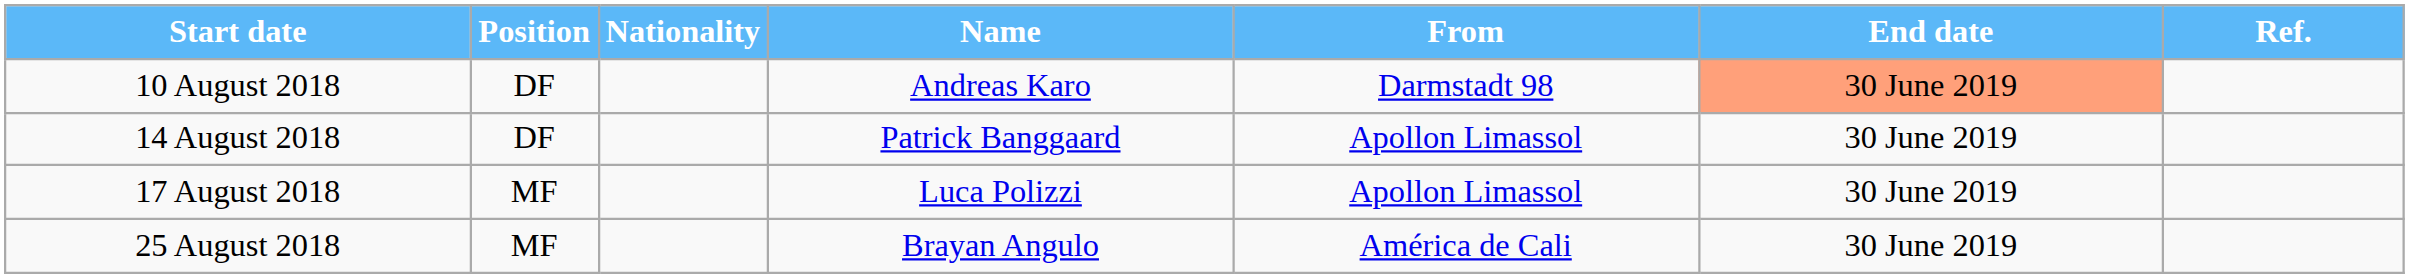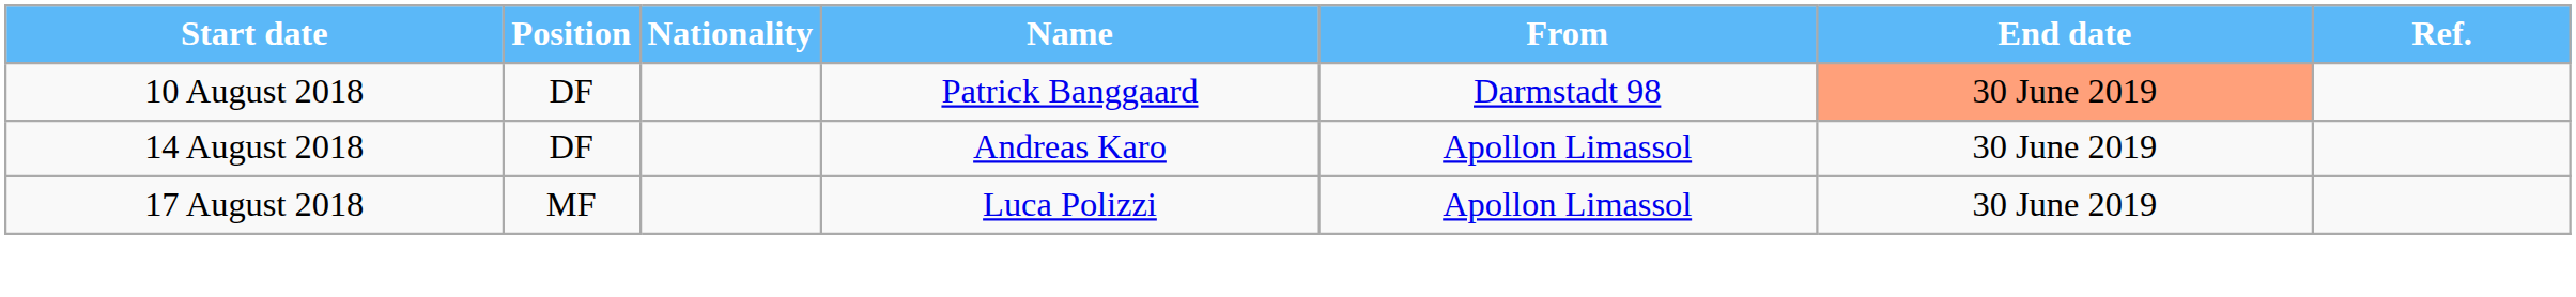 <table class="wikitable"  style="text-align:center; font-size:90%; ">
 <tr>
 <th style="background:#5BB8F8; color:white; width:200px;">Start date</th>
 <th style="background:#5BB8F8; color:white; width:50px;">Position</th>
 <th style="background:#5BB8F8; color:white; width:50px;">Nationality</th>
 <th style="background:#5BB8F8; color:white; width:200px;">Name</th>
 <th style="background:#5BB8F8; color:white; width:200px;">From</th>
 <th style="background:#5BB8F8; color:white; width:200px;">End date</th>
 <th style="background:#5BB8F8; color:white; width:100px;">Ref.</th>
 </tr>
 <tr>
 <td>10 August 2018</td>
 <td>DF</td>
 <td></td>
-<td><a href='#'>Andreas Karo</a></td>
+<td><a href='#'>Patrick Banggaard</a></td>
 <td><a href='#'>Darmstadt 98</a></td>
 <td style="background: lightsalmon;">30 June 2019</td>
 <td></td>
 </tr>
 <tr>
 <td>14 August 2018</td>
 <td>DF</td>
 <td></td>
-<td><a href='#'>Patrick Banggaard</a></td>
+<td><a href='#'>Andreas Karo</a></td>
 <td><a href='#'>Apollon Limassol</a></td>
 <td>30 June 2019</td>
 <td></td>
 </tr>
 <tr>
 <td>17 August 2018</td>
 <td>MF</td>
 <td></td>
 <td><a href='#'>Luca Polizzi</a></td>
 <td><a href='#'>Apollon Limassol</a></td>
 <td>30 June 2019</td>
 <td></td>
 </tr>
-<tr>
-<td>25 August 2018</td>
-<td>MF</td>
-<td></td>
-<td><a href='#'>Brayan Angulo</a></td>
-<td><a href='#'>América de Cali</a></td>
-<td>30 June 2019</td>
-<td></td>
-</tr>
 </table>
